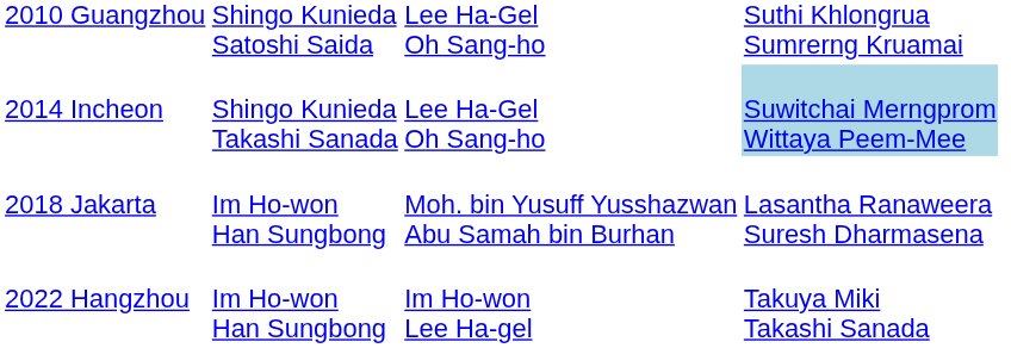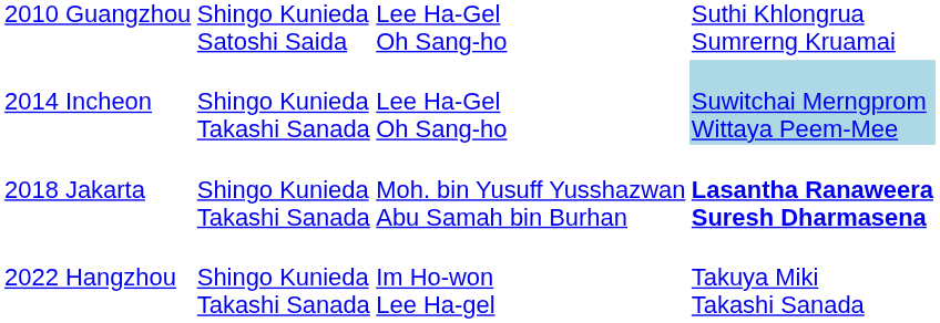 <table>
 <tr>
 <td><a href='#'>2010 Guangzhou</a></td>
 <td> <br> <a href='#'>Shingo Kunieda</a> <br> <a href='#'>Satoshi Saida</a></td>
 <td> <br> <a href='#'>Lee Ha-Gel</a> <br> <a href='#'>Oh Sang-ho</a></td>
 <td> <br> <a href='#'>Suthi Khlongrua</a> <br> <a href='#'>Sumrerng Kruamai</a></td>
 </tr>
 <tr>
 <td><a href='#'>2014 Incheon</a></td>
 <td> <br> <a href='#'>Shingo Kunieda</a> <br> <a href='#'>Takashi Sanada</a></td>
 <td> <br> <a href='#'>Lee Ha-Gel</a> <br> <a href='#'>Oh Sang-ho</a></td>
 <td style="background: lightblue;"> <br> <a href='#'>Suwitchai Merngprom</a> <br> <a href='#'>Wittaya Peem-Mee</a></td>
 </tr>
 <tr>
 <td><a href='#'>2018 Jakarta</a></td>
-<td> <br> <a href='#'>Im Ho-won</a> <br> <a href='#'>Han Sungbong</a></td>
+<td> <br> <a href='#'>Shingo Kunieda</a> <br> <a href='#'>Takashi Sanada</a></td>
 <td> <br> <a href='#'>Moh. bin Yusuff Yusshazwan</a> <br> <a href='#'>Abu Samah bin Burhan </a></td>
-<td> <br> <a href='#'>Lasantha Ranaweera</a> <br> <a href='#'>Suresh Dharmasena</a></td>
+<td><strong> <br> <a href='#'>Lasantha Ranaweera</a> <br> <a href='#'>Suresh Dharmasena</a></strong></td>
 </tr>
 <tr>
 <td><a href='#'>2022 Hangzhou</a></td>
-<td> <br> <a href='#'>Im Ho-won</a> <br> <a href='#'>Han Sungbong</a></td>
+<td> <br> <a href='#'>Shingo Kunieda</a> <br> <a href='#'>Takashi Sanada</a></td>
 <td> <br> <a href='#'>Im Ho-won</a> <br> <a href='#'>Lee Ha-gel</a></td>
 <td> <br> <a href='#'>Takuya Miki</a> <br> <a href='#'>Takashi Sanada</a></td>
 </tr>
 </table>
